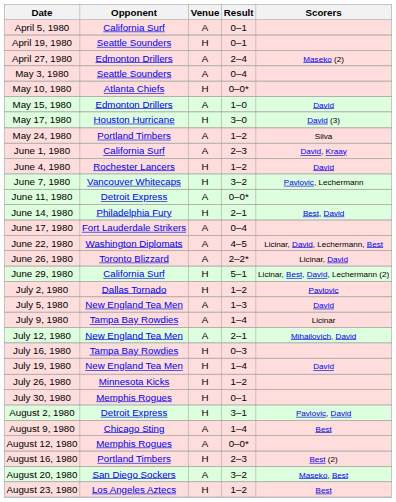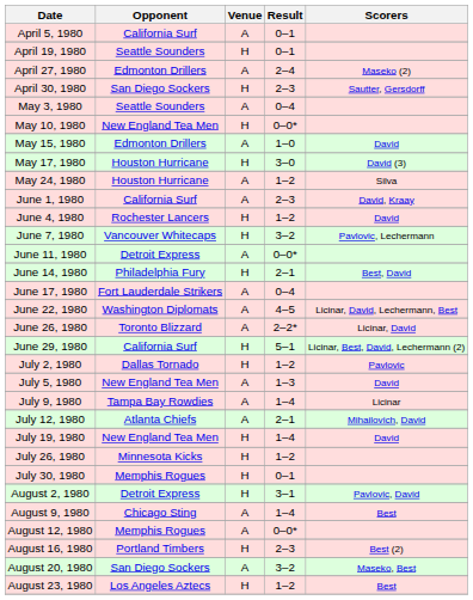 <table class="wikitable" style="font-size:95%; text-align:center">
 <tr>
 <th>Date</th>
 <th>Opponent</th>
 <th>Venue</th>
 <th>Result</th>
 <th>Scorers</th>
 </tr>
 <tr bgcolor="#ffdddd">
 <td>April 5, 1980</td>
 <td><a href='#'>California Surf</a></td>
 <td>A</td>
 <td>0–1</td>
 <td><small></small></td>
 </tr>
 <tr>
 </tr>
 <tr bgcolor="#ffdddd">
 <td>April 19, 1980</td>
 <td><a href='#'>Seattle Sounders</a></td>
 <td>H</td>
 <td>0–1</td>
 <td><small></small></td>
 </tr>
 <tr>
 </tr>
 <tr bgcolor="#ffdddd">
 <td>April 27, 1980</td>
 <td><a href='#'>Edmonton Drillers</a></td>
 <td>A</td>
 <td>2–4</td>
 <td><small><a href='#'>Maseko</a> (2)</small></td>
 </tr>
 <tr>
 </tr>
+<tr bgcolor="#ffdddd">
+<td>April 30, 1980</td>
+<td><a href='#'>San Diego Sockers</a></td>
+<td>H</td>
+<td>2–3</td>
+<td><small><a href='#'>Sautter</a>, <a href='#'>Gersdorff</a></small></td>
+</tr>
 <tr>
 </tr>
 <tr bgcolor="#ffdddd">
 <td>May 3, 1980</td>
 <td><a href='#'>Seattle Sounders</a></td>
 <td>A</td>
 <td>0–4</td>
 <td><small></small></td>
 </tr>
 <tr>
 </tr>
 <tr bgcolor="#ffdddd">
 <td>May 10, 1980</td>
-<td><a href='#'>Atlanta Chiefs</a></td>
+<td><a href='#'>New England Tea Men</a></td>
 <td>H</td>
 <td>0–0*</td>
 <td><small></small></td>
 </tr>
 <tr>
 </tr>
 <tr bgcolor="#ddffdd">
 <td>May 15, 1980</td>
 <td><a href='#'>Edmonton Drillers</a></td>
 <td>A</td>
 <td>1–0</td>
 <td><small><a href='#'>David</a></small></td>
 </tr>
 <tr>
 </tr>
 <tr bgcolor="#ddffdd">
 <td>May 17, 1980</td>
 <td><a href='#'>Houston Hurricane</a></td>
 <td>H</td>
 <td>3–0</td>
 <td><small><a href='#'>David</a> (3)</small></td>
 </tr>
 <tr>
 </tr>
 <tr bgcolor="#ffdddd">
 <td>May 24, 1980</td>
-<td><a href='#'>Portland Timbers</a></td>
+<td><a href='#'>Houston Hurricane</a></td>
 <td>A</td>
 <td>1–2</td>
 <td><small>Silva</small></td>
 </tr>
 <tr>
 </tr>
 <tr bgcolor="#ffdddd">
 <td>June 1, 1980</td>
 <td><a href='#'>California Surf</a></td>
 <td>A</td>
 <td>2–3</td>
 <td><small><a href='#'>David</a>, <a href='#'>Kraay</a></small></td>
 </tr>
 <tr>
 </tr>
 <tr bgcolor="#ffdddd">
 <td>June 4, 1980</td>
 <td><a href='#'>Rochester Lancers</a></td>
 <td>H</td>
 <td>1–2</td>
 <td><small><a href='#'>David</a></small></td>
 </tr>
 <tr>
 </tr>
 <tr bgcolor="#ddffdd">
 <td>June 7, 1980</td>
 <td><a href='#'>Vancouver Whitecaps</a></td>
 <td>H</td>
 <td>3–2</td>
 <td><small><a href='#'>Pavlovic</a>, Lechermann</small></td>
 </tr>
 <tr>
 </tr>
 <tr bgcolor="#ddffdd">
 <td>June 11, 1980</td>
 <td><a href='#'>Detroit Express</a></td>
 <td>A</td>
 <td>0–0*</td>
 <td><small></small></td>
 </tr>
 <tr>
 </tr>
 <tr bgcolor="#ddffdd">
 <td>June 14, 1980</td>
 <td><a href='#'>Philadelphia Fury</a></td>
 <td>H</td>
 <td>2–1</td>
 <td><small><a href='#'>Best</a>, <a href='#'>David</a></small></td>
 </tr>
 <tr>
 </tr>
 <tr bgcolor="#ffdddd">
 <td>June 17, 1980</td>
 <td><a href='#'>Fort Lauderdale Strikers</a></td>
 <td>A</td>
 <td>0–4</td>
 <td><small></small></td>
 </tr>
 <tr>
 </tr>
 <tr bgcolor="#ffdddd">
 <td>June 22, 1980</td>
 <td><a href='#'>Washington Diplomats</a></td>
 <td>A</td>
 <td>4–5</td>
 <td><small>Licinar, <a href='#'>David</a>, Lechermann, <a href='#'>Best</a></small></td>
 </tr>
 <tr>
 </tr>
 <tr bgcolor="#ffdddd">
 <td>June 26, 1980</td>
 <td><a href='#'>Toronto Blizzard</a></td>
 <td>A</td>
 <td>2–2*</td>
 <td><small>Licinar, <a href='#'>David</a></small></td>
 </tr>
 <tr>
 </tr>
 <tr bgcolor="#ddffdd">
 <td>June 29, 1980</td>
 <td><a href='#'>California Surf</a></td>
 <td>H</td>
 <td>5–1</td>
 <td><small>Licinar, <a href='#'>Best</a>, <a href='#'>David</a>, Lechermann (2)</small></td>
 </tr>
 <tr>
 </tr>
 <tr bgcolor="#ffdddd">
 <td>July 2, 1980</td>
 <td><a href='#'>Dallas Tornado</a></td>
 <td>H</td>
 <td>1–2</td>
 <td><small><a href='#'>Pavlovic</a></small></td>
 </tr>
 <tr>
 </tr>
 <tr bgcolor="#ffdddd">
 <td>July 5, 1980</td>
 <td><a href='#'>New England Tea Men</a></td>
 <td>A</td>
 <td>1–3</td>
 <td><small><a href='#'>David</a></small></td>
 </tr>
 <tr>
 </tr>
 <tr bgcolor="#ffdddd">
 <td>July 9, 1980</td>
 <td><a href='#'>Tampa Bay Rowdies</a></td>
 <td>A</td>
 <td>1–4</td>
 <td><small>Licinar</small></td>
 </tr>
 <tr>
 </tr>
 <tr bgcolor="#ddffdd">
 <td>July 12, 1980</td>
-<td><a href='#'>New England Tea Men</a></td>
+<td><a href='#'>Atlanta Chiefs</a></td>
 <td>A</td>
 <td>2–1</td>
 <td><small><a href='#'>Mihailovich</a>, <a href='#'>David</a></small></td>
 </tr>
 <tr>
-</tr>
-<tr bgcolor="#ffdddd">
-<td>July 16, 1980</td>
-<td><a href='#'>Tampa Bay Rowdies</a></td>
-<td>H</td>
-<td>0–3</td>
-<td><small></small></td>
 </tr>
 <tr>
 </tr>
 <tr bgcolor="#ffdddd">
 <td>July 19, 1980</td>
 <td><a href='#'>New England Tea Men</a></td>
 <td>H</td>
 <td>1–4</td>
 <td><small><a href='#'>David</a></small></td>
 </tr>
 <tr>
 </tr>
 <tr bgcolor="#ffdddd">
 <td>July 26, 1980</td>
 <td><a href='#'>Minnesota Kicks</a></td>
 <td>H</td>
 <td>1–2</td>
 <td><small></small></td>
 </tr>
 <tr>
 </tr>
 <tr bgcolor="#ffdddd">
 <td>July 30, 1980</td>
 <td><a href='#'>Memphis Rogues</a></td>
 <td>H</td>
 <td>0–1</td>
 <td><small></small></td>
 </tr>
 <tr>
 </tr>
 <tr bgcolor="#ddffdd">
 <td>August 2, 1980</td>
 <td><a href='#'>Detroit Express</a></td>
 <td>H</td>
 <td>3–1</td>
 <td><small><a href='#'>Pavlovic</a>, <a href='#'>David</a></small></td>
 </tr>
 <tr>
 </tr>
 <tr bgcolor="#ffdddd">
 <td>August 9, 1980</td>
 <td><a href='#'>Chicago Sting</a></td>
 <td>A</td>
 <td>1–4</td>
 <td><small><a href='#'>Best</a></small></td>
 </tr>
 <tr>
 </tr>
 <tr bgcolor="#ffdddd">
 <td>August 12, 1980</td>
 <td><a href='#'>Memphis Rogues</a></td>
 <td>A</td>
 <td>0–0*</td>
 <td><small></small></td>
 </tr>
 <tr>
 </tr>
 <tr bgcolor="#ffdddd">
 <td>August 16, 1980</td>
 <td><a href='#'>Portland Timbers</a></td>
 <td>H</td>
 <td>2–3</td>
 <td><small><a href='#'>Best</a> (2)</small></td>
 </tr>
 <tr>
 </tr>
 <tr bgcolor="#ddffdd">
 <td>August 20, 1980</td>
 <td><a href='#'>San Diego Sockers</a></td>
 <td>A</td>
 <td>3–2</td>
 <td><small><a href='#'>Maseko</a>, <a href='#'>Best</a></small></td>
 </tr>
 <tr>
 </tr>
 <tr bgcolor="#ffdddd">
 <td>August 23, 1980</td>
 <td><a href='#'>Los Angeles Aztecs</a></td>
 <td>H</td>
 <td>1–2</td>
 <td><small><a href='#'>Best</a></small></td>
 </tr>
 <tr>
 </tr>
 </table>
